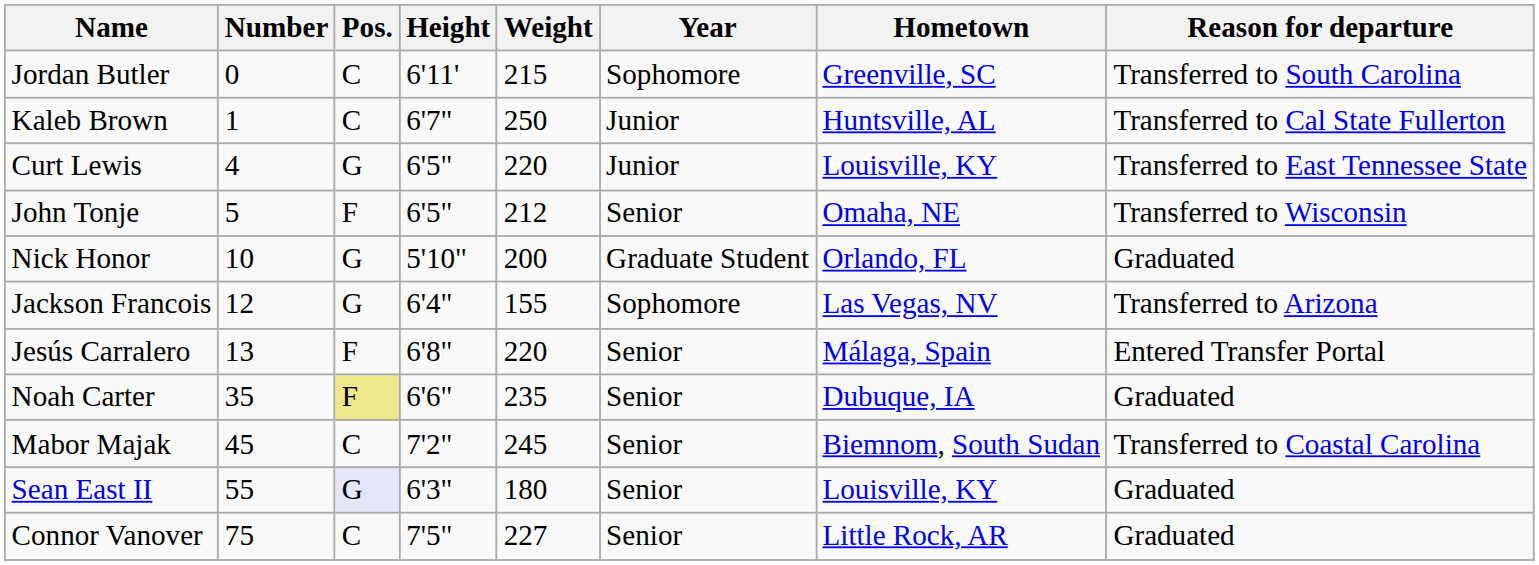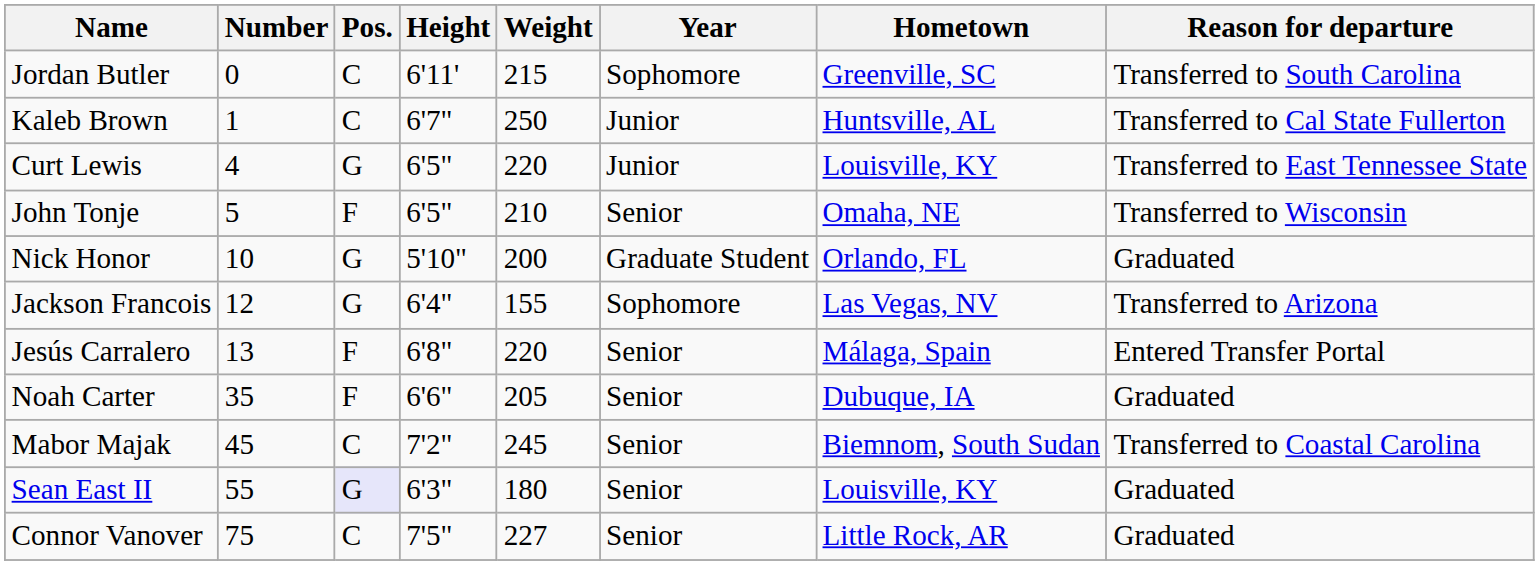 <table class="wikitable sortable" border="1">
 <tr>
 <th>Name</th>
 <th>Number</th>
 <th>Pos.</th>
 <th>Height</th>
 <th>Weight</th>
 <th>Year</th>
 <th>Hometown</th>
 <th class="unsortable">Reason for departure</th>
 </tr>
 <tr>
 <td>Jordan Butler</td>
 <td>0</td>
 <td>C</td>
 <td>6'11'</td>
 <td>215</td>
 <td>Sophomore</td>
 <td><a href='#'>Greenville, SC</a></td>
 <td>Transferred to <a href='#'>South Carolina</a></td>
 </tr>
 <tr>
 <td>Kaleb Brown</td>
 <td>1</td>
 <td>C</td>
 <td>6'7"</td>
 <td>250</td>
 <td>Junior</td>
 <td><a href='#'>Huntsville, AL</a></td>
 <td>Transferred to <a href='#'>Cal State Fullerton</a></td>
 </tr>
 <tr>
 <td>Curt Lewis</td>
 <td>4</td>
 <td>G</td>
 <td>6'5"</td>
 <td>220</td>
 <td>Junior</td>
 <td><a href='#'>Louisville, KY</a></td>
 <td>Transferred to <a href='#'>East Tennessee State</a></td>
 </tr>
 <tr>
 <td>John Tonje</td>
 <td>5</td>
 <td>F</td>
 <td>6'5"</td>
-<td>212</td>
+<td>210</td>
 <td>Senior</td>
 <td><a href='#'>Omaha, NE</a></td>
 <td>Transferred to <a href='#'>Wisconsin</a></td>
 </tr>
 <tr>
 <td>Nick Honor</td>
 <td>10</td>
 <td>G</td>
 <td>5'10"</td>
 <td>200</td>
 <td>Graduate Student</td>
 <td><a href='#'>Orlando, FL</a></td>
 <td>Graduated</td>
 </tr>
 <tr>
 <td>Jackson Francois</td>
 <td>12</td>
 <td>G</td>
 <td>6'4"</td>
 <td>155</td>
 <td>Sophomore</td>
 <td><a href='#'>Las Vegas, NV</a></td>
 <td>Transferred to <a href='#'>Arizona</a></td>
 </tr>
 <tr>
 <td>Jesús Carralero</td>
 <td>13</td>
 <td>F</td>
 <td>6'8"</td>
 <td>220</td>
 <td>Senior</td>
 <td><a href='#'>Málaga, Spain</a></td>
 <td>Entered Transfer Portal</td>
 </tr>
 <tr>
 <td>Noah Carter</td>
 <td>35</td>
-<td style="background: khaki;">F</td>
+<td>F</td>
 <td>6'6"</td>
-<td>235</td>
+<td>205</td>
 <td>Senior</td>
 <td><a href='#'>Dubuque, IA</a></td>
 <td>Graduated</td>
 </tr>
 <tr>
 <td>Mabor Majak</td>
 <td>45</td>
 <td>C</td>
 <td>7'2"</td>
 <td>245</td>
 <td>Senior</td>
 <td><a href='#'>Biemnom</a>, <a href='#'>South Sudan</a></td>
 <td>Transferred to <a href='#'>Coastal Carolina</a></td>
 </tr>
 <tr>
 <td><a href='#'>Sean East II</a></td>
 <td>55</td>
 <td style="background: lavender;">G</td>
 <td>6'3"</td>
 <td>180</td>
 <td>Senior</td>
 <td><a href='#'>Louisville, KY</a></td>
 <td>Graduated</td>
 </tr>
 <tr>
 <td>Connor Vanover</td>
 <td>75</td>
 <td>C</td>
 <td>7'5"</td>
 <td>227</td>
 <td>Senior</td>
 <td><a href='#'>Little Rock, AR</a></td>
 <td>Graduated</td>
 </tr>
 </table>
